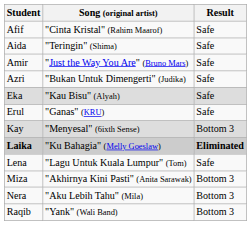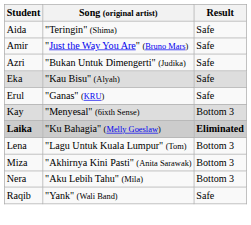 <table class="wikitable" style="font-size:90%;">
 <tr>
 <th>Student</th>
 <th>Song <small>(original artist)</small></th>
 <th>Result</th>
-</tr>
-<tr>
-<td>Afif</td>
-<td>"Cinta Kristal" <small>(Rahim Maarof)</small></td>
-<td>Safe</td>
 </tr>
 <tr>
 <td>Aida</td>
 <td>"Teringin" <small>(Shima)</small></td>
 <td>Safe</td>
 </tr>
 <tr>
 <td>Amir</td>
 <td>"<a href='#'>Just the Way You Are</a>" <small>(<a href='#'>Bruno Mars</a>)</small></td>
 <td>Safe</td>
 </tr>
 <tr>
 <td>Azri</td>
 <td>"Bukan Untuk Dimengerti" <small>(Judika)</small></td>
 <td>Safe</td>
 </tr>
 <tr style="background:#ddd;">
 <td>Eka</td>
 <td>"Kau Bisu" <small>(Alyah)</small></td>
 <td>Safe</td>
 </tr>
 <tr>
 <td>Erul</td>
 <td>"Ganas" <small>(<a href='#'>KRU</a>)</small></td>
 <td>Safe</td>
 </tr>
 <tr style="background:#ddd;">
 <td>Kay</td>
 <td>"Menyesal" <small>(6ixth Sense)</small></td>
 <td>Bottom 3</td>
 </tr>
 <tr style="background:#ccc;">
 <td><strong>Laika</strong></td>
 <td>"Ku Bahagia" <small>(<a href='#'>Melly Goeslaw</a>)</small></td>
 <td><strong>Eliminated</strong></td>
 </tr>
 <tr>
 <td>Lena</td>
 <td>"Lagu Untuk Kuala Lumpur" <small>(Tom)</small></td>
-<td>Safe</td>
+<td>Bottom 3</td>
 </tr>
 <tr>
 <td>Miza</td>
 <td>"Akhirnya Kini Pasti" <small>(Anita Sarawak)</small></td>
 <td>Bottom 3</td>
 </tr>
 <tr>
 <td>Nera</td>
 <td>"Aku Lebih Tahu" <small>(Mila)</small></td>
 <td>Bottom 3</td>
 </tr>
 <tr>
 <td>Raqib</td>
 <td>"Yank" <small>(Wali Band)</small></td>
-<td>Bottom 3</td>
+<td>Safe</td>
 </tr>
 </table>
